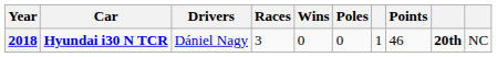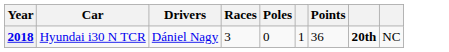 <table class="wikitable" style="font-size:95%">
 <tr>
 <th>Year</th>
 <th>Car</th>
 <th>Drivers</th>
 <th>Races</th>
-<th>Wins</th>
 <th>Poles</th>
 <th></th>
 <th>Points</th>
 <th></th>
 <th></th>
 </tr>
 <tr>
 <th><a href='#'>2018</a></th>
-<td><strong><a href='#'>Hyundai i30 N TCR</a></strong></td>
+<td><a href='#'>Hyundai i30 N TCR</a></td>
 <td> <a href='#'>Dániel Nagy</a></td>
 <td>3</td>
 <td>0</td>
-<td>0</td>
 <td>1</td>
-<td>46</td>
+<td>36</td>
 <td><strong>20th</strong></td>
 <td>NC</td>
 </tr>
 </table>
